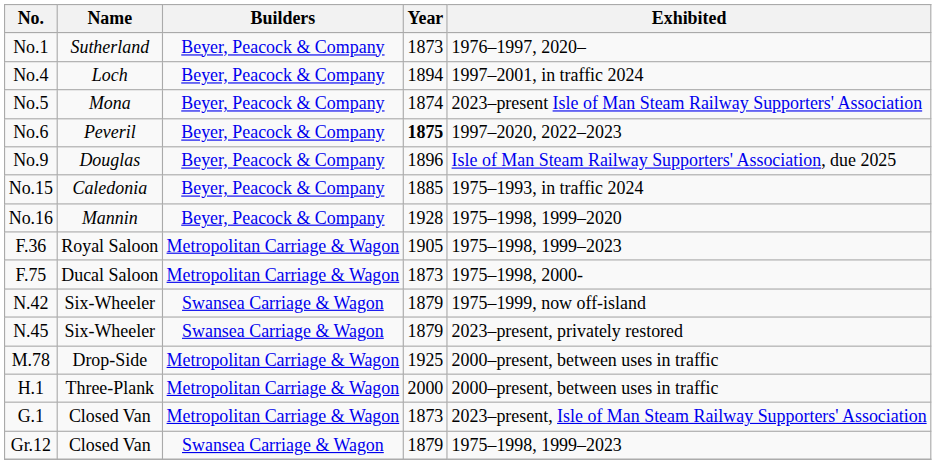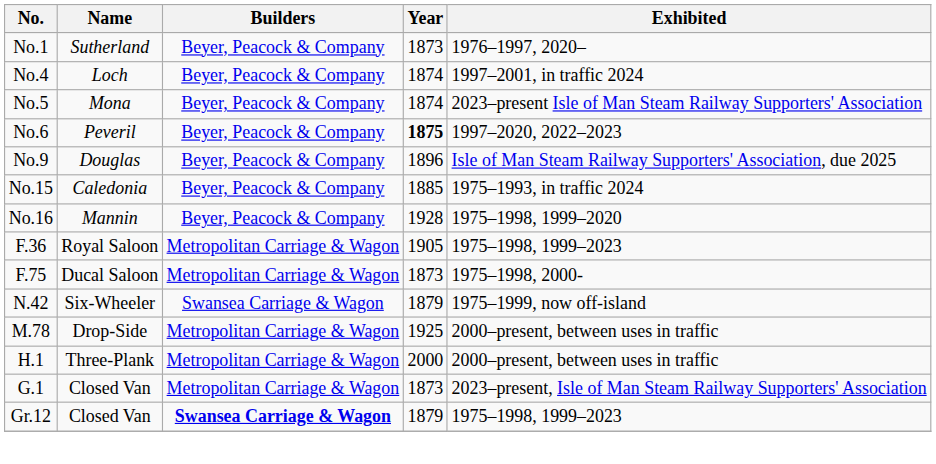 <table class="wikitable">
 <tr>
 <th>No.</th>
 <th>Name</th>
 <th>Builders</th>
 <th>Year</th>
 <th>Exhibited</th>
 </tr>
 <tr>
 <td align="center">No.1</td>
 <td align="center"><em>Sutherland</em></td>
 <td align="center"><a href='#'>Beyer, Peacock & Company</a></td>
 <td align="center">1873</td>
 <td>1976–1997, 2020–</td>
 </tr>
 <tr>
 <td align="center">No.4</td>
 <td align="center"><em>Loch</em></td>
 <td align="center"><a href='#'>Beyer, Peacock & Company</a></td>
-<td align="center">1894</td>
+<td align="center">1874</td>
 <td>1997–2001, in traffic 2024</td>
 </tr>
 <tr>
 <td align="center">No.5</td>
 <td align="center"><em>Mona</em></td>
 <td align="center"><a href='#'>Beyer, Peacock & Company</a></td>
 <td align="center">1874</td>
 <td>2023–present <a href='#'>Isle of Man Steam Railway Supporters' Association</a></td>
 </tr>
 <tr>
 <td align="center">No.6</td>
 <td align="center"><em>Peveril</em></td>
 <td align="center"><a href='#'>Beyer, Peacock & Company</a></td>
 <td align="center"><strong>1875</strong></td>
 <td>1997–2020, 2022–2023</td>
 </tr>
 <tr>
 <td align="center">No.9</td>
 <td align="center"><em>Douglas</em></td>
 <td align="center"><a href='#'>Beyer, Peacock & Company</a></td>
 <td align="center">1896</td>
 <td><a href='#'>Isle of Man Steam Railway Supporters' Association</a>, due 2025</td>
 </tr>
 <tr>
 <td align="center">No.15</td>
 <td align="center"><em>Caledonia</em></td>
 <td align="center"><a href='#'>Beyer, Peacock & Company</a></td>
 <td align="center">1885</td>
 <td>1975–1993, in traffic 2024</td>
 </tr>
 <tr>
 <td align="center">No.16</td>
 <td align="center"><em>Mannin</em></td>
 <td align="center"><a href='#'>Beyer, Peacock & Company</a></td>
 <td align="center">1928</td>
 <td>1975–1998, 1999–2020</td>
 </tr>
 <tr>
 <td align="center">F.36</td>
 <td align="center">Royal Saloon</td>
 <td align="center"><a href='#'>Metropolitan Carriage & Wagon</a></td>
 <td align="center">1905</td>
 <td>1975–1998, 1999–2023</td>
 </tr>
 <tr>
 <td align="center">F.75</td>
 <td align="center">Ducal Saloon</td>
 <td align="center"><a href='#'>Metropolitan Carriage & Wagon</a></td>
 <td align="center">1873</td>
 <td>1975–1998, 2000-</td>
 </tr>
 <tr>
 <td align="center">N.42</td>
 <td align="center">Six-Wheeler</td>
 <td align="center"><a href='#'>Swansea Carriage & Wagon</a></td>
 <td align="center">1879</td>
 <td>1975–1999, now off-island</td>
 </tr>
 <tr>
-<td align="center">N.45</td>
-<td align="center">Six-Wheeler</td>
-<td align="center"><a href='#'>Swansea Carriage & Wagon</a></td>
-<td align="center">1879</td>
-<td>2023–present, privately restored</td>
-</tr>
-<tr>
 <td align="center">M.78</td>
 <td align="center">Drop-Side</td>
 <td align="center"><a href='#'>Metropolitan Carriage & Wagon</a></td>
 <td align="center">1925</td>
 <td>2000–present, between uses in traffic</td>
 </tr>
 <tr>
 <td align="center">H.1</td>
 <td align="center">Three-Plank</td>
 <td align="center"><a href='#'>Metropolitan Carriage & Wagon</a></td>
 <td align="center">2000</td>
 <td>2000–present, between uses in traffic</td>
 </tr>
 <tr>
 <td align="center">G.1</td>
 <td align="center">Closed Van</td>
 <td align="center"><a href='#'>Metropolitan Carriage & Wagon</a></td>
 <td align="center">1873</td>
 <td>2023–present, <a href='#'>Isle of Man Steam Railway Supporters' Association</a></td>
 </tr>
 <tr>
 <td align="center">Gr.12</td>
 <td align="center">Closed Van</td>
-<td align="center"><a href='#'>Swansea Carriage & Wagon</a></td>
+<td align="center"><strong><a href='#'>Swansea Carriage & Wagon</a></strong></td>
 <td align="center">1879</td>
 <td>1975–1998, 1999–2023</td>
 </tr>
 <tr>
 </tr>
 </table>
